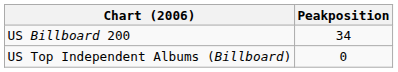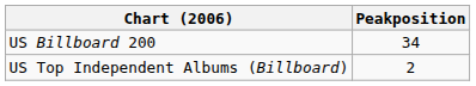 <table class="wikitable">
 <tr>
 <th>Chart (2006)</th>
 <th>Peakposition</th>
 </tr>
 <tr>
 <td>US <em>Billboard</em> 200</td>
 <td align="center">34</td>
 </tr>
 <tr>
 <td>US Top Independent Albums (<em>Billboard</em>)</td>
-<td align="center">0</td>
+<td align="center">2</td>
 </tr>
 </table>
